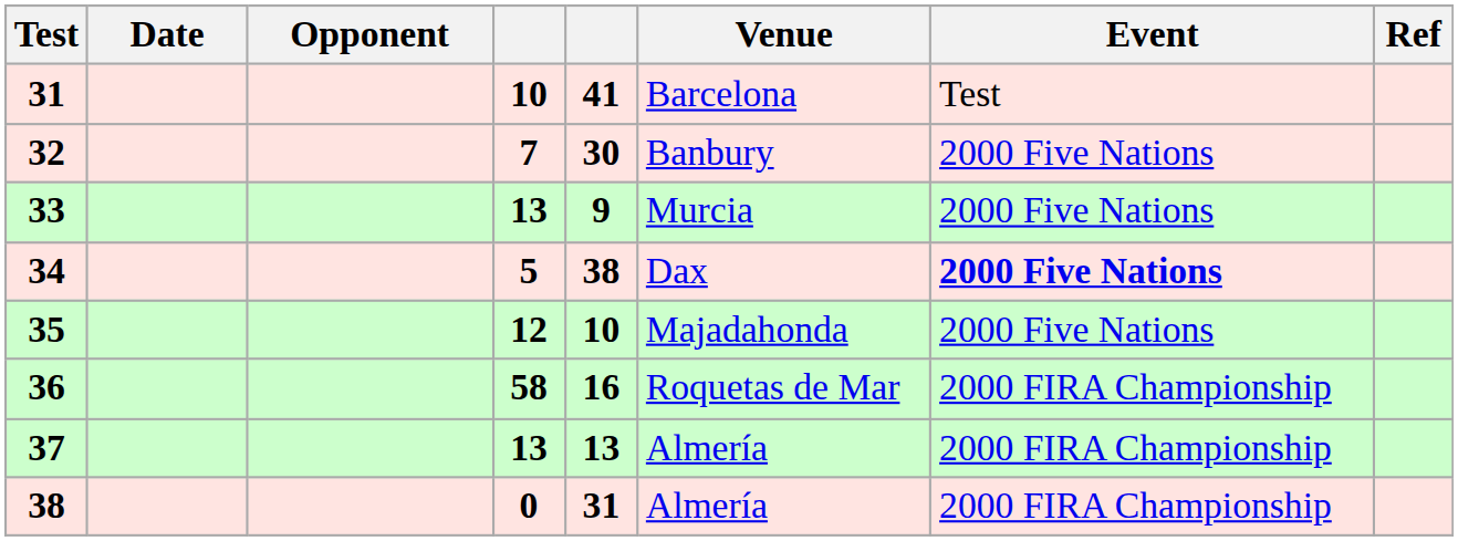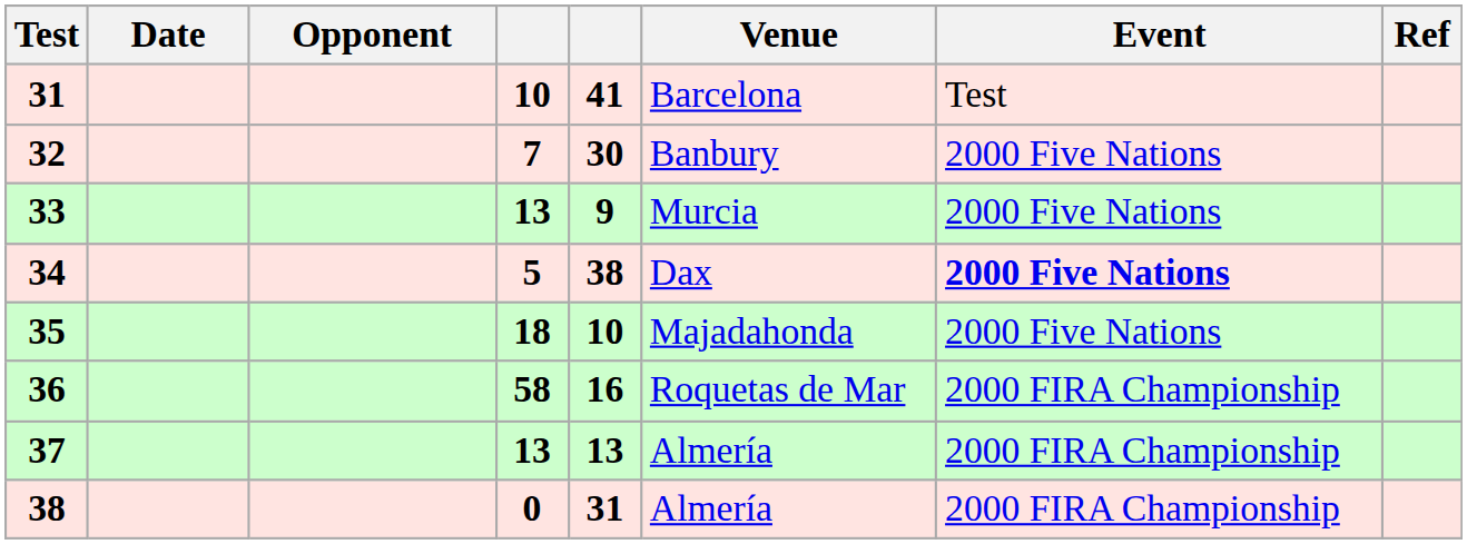 <table class="wikitable sortable" style="width:100%">
 <tr>
 <th style="width:5%">Test</th>
 <th style="width:11%">Date</th>
 <th style="width:17%">Opponent</th>
 <th style="width:5%"></th>
 <th style="width:5%"></th>
 <th>Venue</th>
 <th>Event</th>
 <th>Ref</th>
 </tr>
 <tr bgcolor="FFE4E1">
 <td align="center"><strong>31</strong></td>
 <td></td>
 <td></td>
 <td align="center"><strong>10</strong></td>
 <td align="center"><strong>41</strong></td>
 <td><a href='#'>Barcelona</a></td>
 <td>Test</td>
 <td></td>
 </tr>
 <tr bgcolor="FFE4E1">
 <td align="center"><strong>32</strong></td>
 <td></td>
 <td></td>
 <td align="center"><strong>7</strong></td>
 <td align="center"><strong>30</strong></td>
 <td><a href='#'>Banbury</a></td>
 <td><a href='#'>2000 Five Nations</a></td>
 <td></td>
 </tr>
 <tr bgcolor="#ccffcc">
 <td align="center"><strong>33</strong></td>
 <td></td>
 <td></td>
 <td align="center"><strong>13</strong></td>
 <td align="center"><strong>9</strong></td>
 <td><a href='#'>Murcia</a></td>
 <td><a href='#'>2000 Five Nations</a></td>
 <td></td>
 </tr>
 <tr bgcolor="FFE4E1">
 <td align="center"><strong>34</strong></td>
 <td></td>
 <td></td>
 <td align="center"><strong>5</strong></td>
 <td align="center"><strong>38</strong></td>
 <td><a href='#'>Dax</a></td>
 <td><strong><a href='#'>2000 Five Nations</a></strong></td>
 <td></td>
 </tr>
 <tr bgcolor="#ccffcc">
 <td align="center"><strong>35</strong></td>
 <td></td>
 <td></td>
-<td align="center"><strong>12</strong></td>
+<td align="center"><strong>18</strong></td>
 <td align="center"><strong>10</strong></td>
 <td><a href='#'>Majadahonda</a></td>
 <td><a href='#'>2000 Five Nations</a></td>
 <td></td>
 </tr>
 <tr bgcolor="#ccffcc">
 <td align="center"><strong>36</strong></td>
 <td></td>
 <td></td>
 <td align="center"><strong>58</strong></td>
 <td align="center"><strong>16</strong></td>
 <td><a href='#'>Roquetas de Mar</a></td>
 <td><a href='#'>2000 FIRA Championship</a></td>
 <td></td>
 </tr>
 <tr bgcolor="#ccffcc">
 <td align="center"><strong>37</strong></td>
 <td></td>
 <td></td>
 <td align="center"><strong>13</strong></td>
 <td align="center"><strong>13</strong></td>
 <td><a href='#'>Almería</a></td>
 <td><a href='#'>2000 FIRA Championship</a></td>
 <td></td>
 </tr>
 <tr bgcolor="FFE4E1">
 <td align="center"><strong>38</strong></td>
 <td></td>
 <td></td>
 <td align="center"><strong>0</strong></td>
 <td align="center"><strong>31</strong></td>
 <td><a href='#'>Almería</a></td>
 <td><a href='#'>2000 FIRA Championship</a></td>
 <td></td>
 </tr>
 </table>
